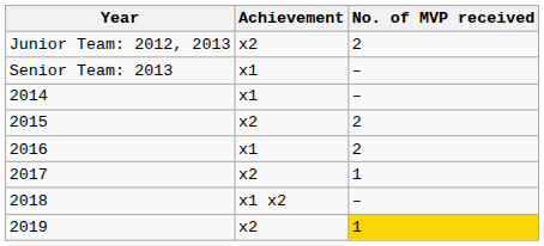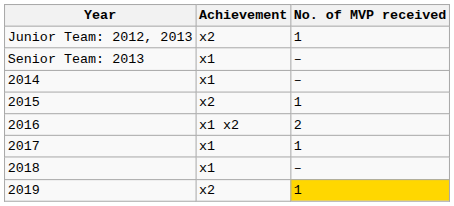 <table class="wikitable">
 <tr>
 <th>Year</th>
 <th>Achievement</th>
 <th>No. of MVP received</th>
 </tr>
 <tr>
 <td>Junior Team: 2012, 2013</td>
 <td> x2</td>
-<td>2</td>
+<td>1</td>
 </tr>
 <tr>
 <td>Senior Team: 2013</td>
 <td> x1</td>
 <td>–</td>
 </tr>
 <tr>
 <td>2014</td>
 <td> x1</td>
 <td>–</td>
 </tr>
 <tr>
 <td>2015</td>
 <td> x2</td>
-<td>2</td>
+<td>1</td>
 </tr>
 <tr>
 <td>2016</td>
-<td> x1</td>
+<td> x1  x2</td>
 <td>2</td>
 </tr>
 <tr>
 <td>2017</td>
-<td> x2</td>
+<td> x1</td>
 <td>1</td>
 </tr>
 <tr>
 <td>2018</td>
-<td> x1  x2</td>
+<td> x1</td>
 <td>–</td>
 </tr>
 <tr>
 <td>2019</td>
 <td> x2</td>
 <td style="background: gold;">1</td>
 </tr>
 </table>
